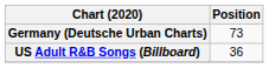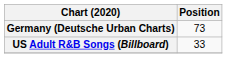 <table class="wikitable sortable plainrowheaders" style="text-align:center">
 <tr>
 <th scope="col">Chart (2020)</th>
 <th scope="col">Position</th>
 </tr>
 <tr>
 <th scope="row">Germany (Deutsche Urban Charts)</th>
 <td align="center">73</td>
 </tr>
 <tr>
 <th scope="row">US <a href='#'>Adult R&B Songs</a> (<em>Billboard</em>)</th>
-<td>36</td>
+<td>33</td>
 </tr>
 <tr>
 </tr>
 </table>
